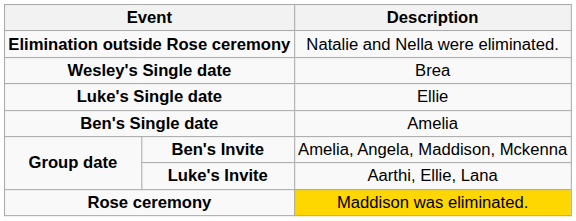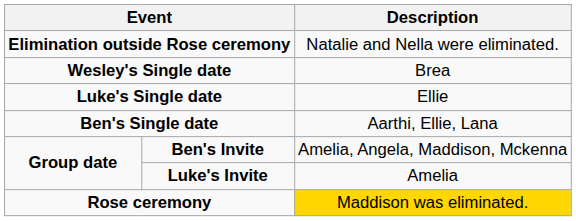 <table class="wikitable sortable" style="text-align:center;">
 <tr>
 <th colspan="2">Event</th>
 <th>Description</th>
 </tr>
 <tr>
 <td colspan="2"><strong>Elimination outside Rose ceremony</strong></td>
 <td>Natalie and Nella were eliminated.</td>
 </tr>
 <tr>
 <td colspan="2"><strong>Wesley's Single date</strong></td>
 <td>Brea</td>
 </tr>
 <tr>
 <td colspan="2"><strong>Luke's Single date</strong></td>
 <td>Ellie</td>
 </tr>
 <tr>
 <td colspan="2"><strong>Ben's Single date</strong></td>
-<td>Amelia</td>
+<td>Aarthi, Ellie, Lana</td>
 </tr>
 <tr>
 <td rowspan="2"><strong>Group date</strong></td>
 <td><strong>Ben's Invite</strong></td>
 <td>Amelia, Angela, Maddison, Mckenna</td>
 </tr>
 <tr>
 <td><strong>Luke's Invite</strong></td>
-<td>Aarthi, Ellie, Lana</td>
+<td>Amelia</td>
 </tr>
 <tr>
 <td colspan="2"><strong>Rose ceremony</strong></td>
 <td style="background: gold;">Maddison was eliminated.</td>
 </tr>
 </table>
